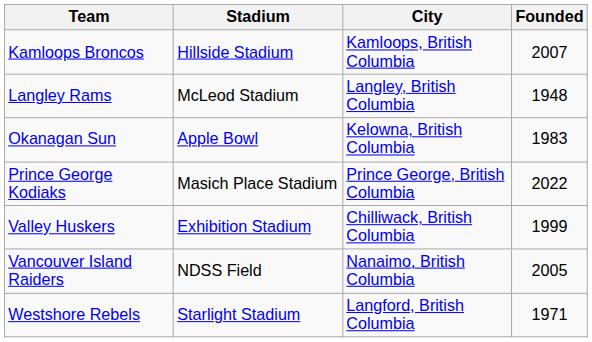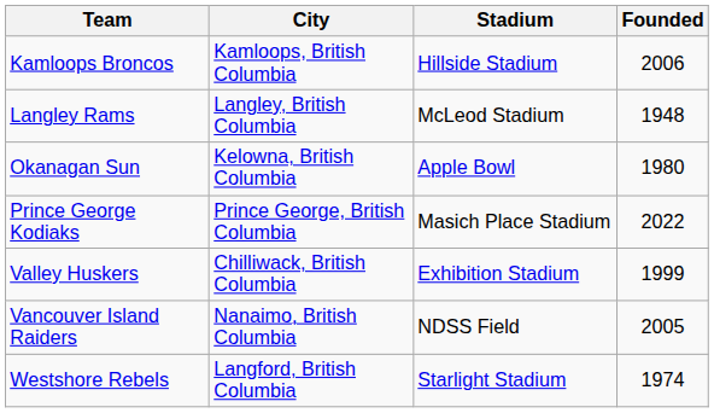 <table class="wikitable sortable"}}>
 <tr>
 <th style=width:10em>Team</th>
+<th style=width:10em>City</th>
 <th style=width:10em>Stadium</th>
-<th style=width:10em>City</th>
 <th style=width:3em>Founded</th>
 </tr>
 <tr>
 <td><a href='#'>Kamloops Broncos</a></td>
+<td><a href='#'>Kamloops, British Columbia</a></td>
 <td><a href='#'>Hillside Stadium</a></td>
-<td><a href='#'>Kamloops, British Columbia</a></td>
-<td align="center">2007</td>
+<td align="center">2006</td>
 </tr>
 <tr>
 <td><a href='#'>Langley Rams</a></td>
+<td><a href='#'>Langley, British Columbia</a></td>
 <td>McLeod Stadium</td>
-<td><a href='#'>Langley, British Columbia</a></td>
 <td align="center">1948</td>
 </tr>
 <tr>
 <td><a href='#'>Okanagan Sun</a></td>
+<td><a href='#'>Kelowna, British Columbia</a></td>
 <td><a href='#'>Apple Bowl</a></td>
-<td><a href='#'>Kelowna, British Columbia</a></td>
-<td align="center">1983</td>
+<td align="center">1980</td>
 </tr>
 <tr>
 <td><a href='#'>Prince George Kodiaks</a></td>
+<td><a href='#'>Prince George, British Columbia</a></td>
 <td>Masich Place Stadium</td>
-<td><a href='#'>Prince George, British Columbia</a></td>
 <td align="center">2022</td>
 </tr>
 <tr>
 <td><a href='#'>Valley Huskers</a></td>
+<td><a href='#'>Chilliwack, British Columbia</a></td>
 <td><a href='#'> Exhibition Stadium</a></td>
-<td><a href='#'>Chilliwack, British Columbia</a></td>
 <td align="center">1999</td>
 </tr>
 <tr>
 <td><a href='#'>Vancouver Island Raiders</a></td>
+<td><a href='#'>Nanaimo, British Columbia</a></td>
 <td>NDSS Field</td>
-<td><a href='#'>Nanaimo, British Columbia</a></td>
 <td align="center">2005</td>
 </tr>
 <tr>
 <td><a href='#'>Westshore Rebels</a></td>
+<td><a href='#'>Langford, British Columbia</a></td>
 <td><a href='#'>Starlight Stadium</a></td>
-<td><a href='#'>Langford, British Columbia</a></td>
-<td align="center">1971</td>
+<td align="center">1974</td>
 </tr>
 </table>
